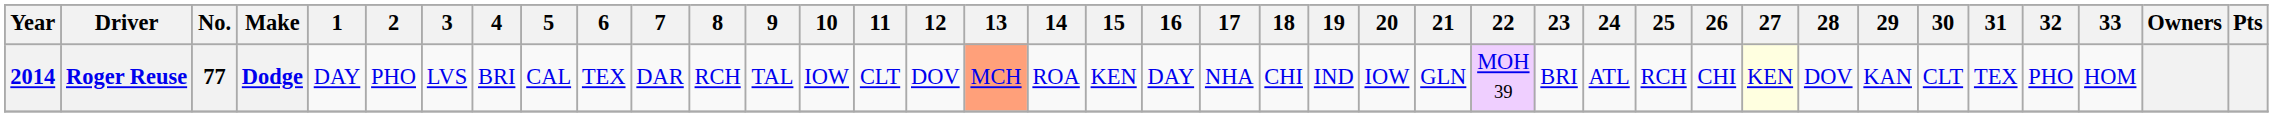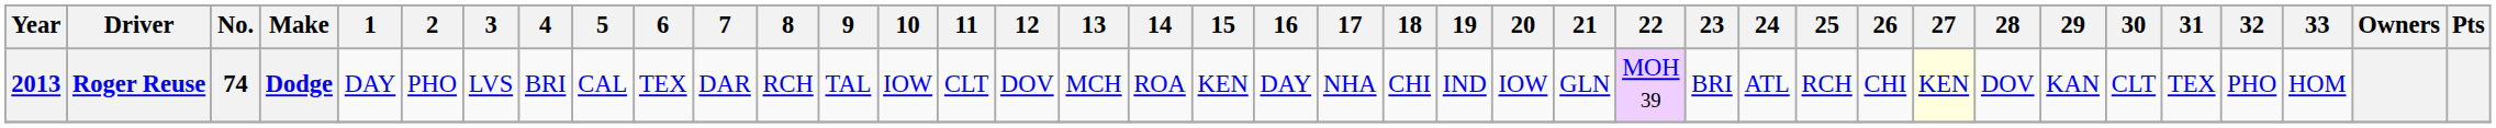 <table class="wikitable" style="text-align:center; font-size:75%">
 <tr>
 <th>Year</th>
 <th>Driver</th>
 <th>No.</th>
 <th>Make</th>
 <th>1</th>
 <th>2</th>
 <th>3</th>
 <th>4</th>
 <th>5</th>
 <th>6</th>
 <th>7</th>
 <th>8</th>
 <th>9</th>
 <th>10</th>
 <th>11</th>
 <th>12</th>
 <th>13</th>
 <th>14</th>
 <th>15</th>
 <th>16</th>
 <th>17</th>
 <th>18</th>
 <th>19</th>
 <th>20</th>
 <th>21</th>
 <th>22</th>
 <th>23</th>
 <th>24</th>
 <th>25</th>
 <th>26</th>
 <th>27</th>
 <th>28</th>
 <th>29</th>
 <th>30</th>
 <th>31</th>
 <th>32</th>
 <th>33</th>
 <th>Owners</th>
 <th>Pts</th>
 </tr>
 <tr>
-<th><a href='#'>2014</a></th>
+<th><a href='#'>2013</a></th>
 <th><a href='#'>Roger Reuse</a></th>
-<th>77</th>
+<th>74</th>
 <th><a href='#'>Dodge</a></th>
 <td><a href='#'>DAY</a></td>
 <td><a href='#'>PHO</a></td>
 <td><a href='#'>LVS</a></td>
 <td><a href='#'>BRI</a></td>
 <td><a href='#'>CAL</a></td>
 <td><a href='#'>TEX</a></td>
 <td><a href='#'>DAR</a></td>
 <td><a href='#'>RCH</a></td>
 <td><a href='#'>TAL</a></td>
 <td><a href='#'>IOW</a></td>
 <td><a href='#'>CLT</a></td>
 <td><a href='#'>DOV</a></td>
-<td style="background: lightsalmon;"><a href='#'>MCH</a></td>
+<td><a href='#'>MCH</a></td>
 <td><a href='#'>ROA</a></td>
 <td><a href='#'>KEN</a></td>
 <td><a href='#'>DAY</a></td>
 <td><a href='#'>NHA</a></td>
 <td><a href='#'>CHI</a></td>
 <td><a href='#'>IND</a></td>
 <td><a href='#'>IOW</a></td>
 <td><a href='#'>GLN</a></td>
 <td style="background:#EFCFFF;"><a href='#'>MOH</a><br><small>39</small></td>
 <td><a href='#'>BRI</a></td>
 <td><a href='#'>ATL</a></td>
 <td><a href='#'>RCH</a></td>
 <td><a href='#'>CHI</a></td>
 <td style="background: lightyellow;"><a href='#'>KEN</a></td>
 <td><a href='#'>DOV</a></td>
 <td><a href='#'>KAN</a></td>
 <td><a href='#'>CLT</a></td>
 <td><a href='#'>TEX</a></td>
 <td><a href='#'>PHO</a></td>
 <td><a href='#'>HOM</a></td>
 <th></th>
 <th></th>
 </tr>
 <tr>
 </tr>
 </table>
